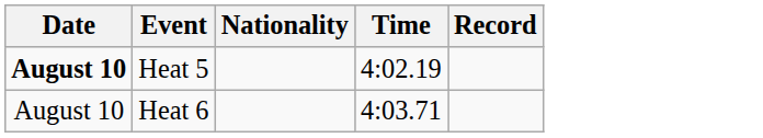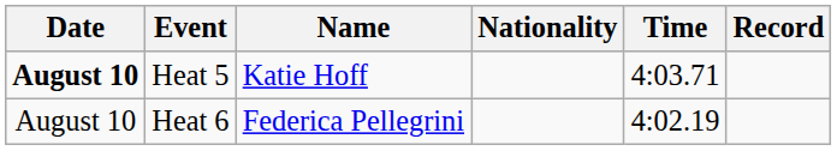 <table class=wikitable style=text-align:center>
 <tr>
 <th>Date</th>
 <th>Event</th>
+<th>Name</th>
 <th>Nationality</th>
 <th>Time</th>
 <th>Record</th>
 </tr>
 <tr>
 <td><strong>August 10</strong></td>
 <td>Heat 5</td>
+<td align=left><a href='#'>Katie Hoff</a></td>
 <td align=left></td>
-<td>4:02.19</td>
+<td>4:03.71</td>
 <td></td>
 </tr>
 <tr>
 <td>August 10</td>
 <td>Heat 6</td>
+<td align=left><a href='#'>Federica Pellegrini</a></td>
 <td align=left></td>
-<td>4:03.71</td>
+<td>4:02.19</td>
 <td></td>
 </tr>
 </table>
